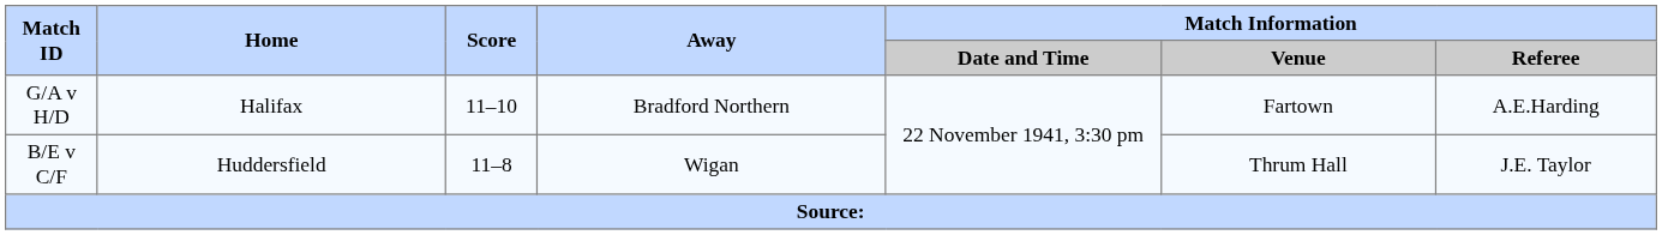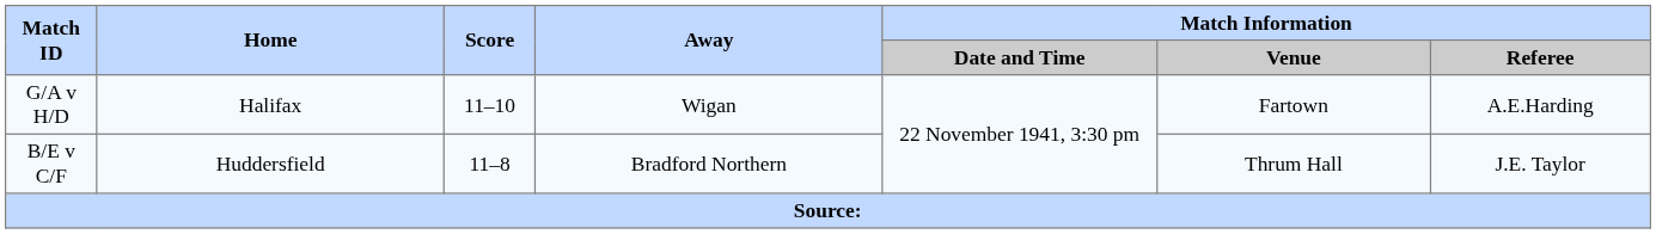 <table border=1 style="border-collapse:collapse; font-size:90%; text-align:center;" cellpadding=3 cellspacing=0 width=90%>
 <tr bgcolor=#C1D8FF>
 <th scope="col" rowspan=2 width=5%>Match ID</th>
 <th scope="col" rowspan=2 width=19%>Home</th>
 <th scope="col" rowspan=2 width=5%>Score</th>
 <th scope="col" rowspan=2 width=19%>Away</th>
 <th colspan=3>Match Information</th>
 </tr>
 <tr bgcolor=#CCCCCC>
 <th scope="col" width=15%>Date and Time</th>
 <th scope="col" width=15%>Venue</th>
 <th scope="col" width=12%>Referee</th>
 </tr>
 <tr bgcolor=#F5FAFF>
 <td>G/A v H/D</td>
 <td>Halifax</td>
 <td>11–10</td>
-<td>Bradford Northern</td>
+<td>Wigan</td>
 <td rowspan=2>22 November 1941, 3:30 pm</td>
 <td>Fartown</td>
 <td>A.E.Harding</td>
 </tr>
 <tr bgcolor=#F5FAFF>
 <td>B/E v C/F</td>
 <td>Huddersfield</td>
 <td>11–8</td>
-<td>Wigan</td>
+<td>Bradford Northern</td>
 <td>Thrum Hall</td>
 <td>J.E. Taylor</td>
 </tr>
 <tr style="background:#c1d8ff;">
 <th colspan=7>Source:</th>
 </tr>
 </table>
